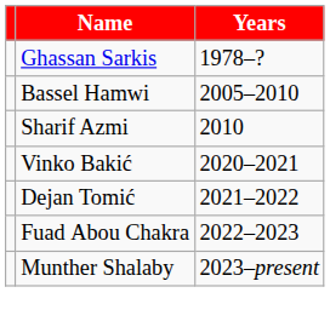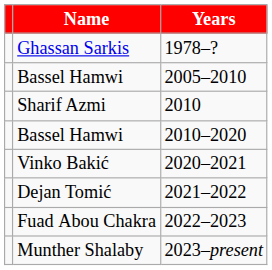 <table class="wikitable">
 <tr>
 <th style="color:white; background:red;"></th>
 <th style="color:white; background:red;">Name</th>
 <th style="color:white; background:red;">Years</th>
 </tr>
 <tr>
 <td></td>
 <td><a href='#'>Ghassan Sarkis</a></td>
 <td>1978–?</td>
 </tr>
 <tr>
 <td></td>
 <td>Bassel Hamwi</td>
 <td>2005–2010</td>
 </tr>
 <tr>
 <td></td>
 <td>Sharif Azmi</td>
 <td>2010</td>
 </tr>
 <tr>
 <td></td>
+<td>Bassel Hamwi</td>
+<td>2010–2020</td>
+</tr>
+<tr>
+<td></td>
 <td>Vinko Bakić</td>
 <td>2020–2021</td>
 </tr>
 <tr>
 <td></td>
 <td>Dejan Tomić</td>
 <td>2021–2022</td>
 </tr>
 <tr>
 <td></td>
 <td>Fuad Abou Chakra</td>
 <td>2022–2023</td>
 </tr>
 <tr>
 <td></td>
 <td>Munther Shalaby</td>
 <td>2023–<em>present</em></td>
 </tr>
 </table>
